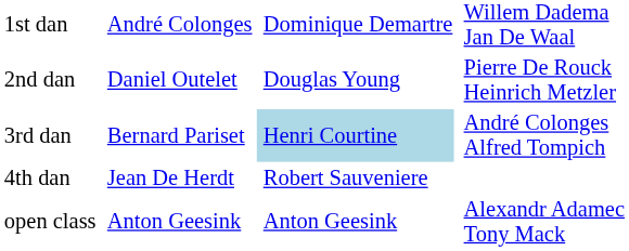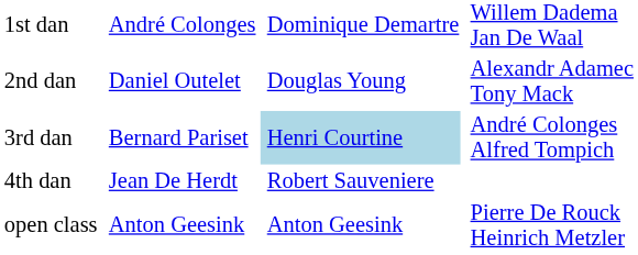 <table>
 <tr>
 <td>1st dan</td>
 <td> <a href='#'>André Colonges</a></td>
 <td> <a href='#'>Dominique Demartre</a></td>
 <td> <a href='#'>Willem Dadema</a><br> <a href='#'>Jan De Waal</a></td>
 </tr>
 <tr>
 <td>2nd dan</td>
 <td> <a href='#'>Daniel Outelet</a></td>
 <td> <a href='#'>Douglas Young</a></td>
-<td> <a href='#'>Pierre De Rouck</a><br> <a href='#'>Heinrich Metzler</a></td>
+<td> <a href='#'>Alexandr Adamec</a><br> <a href='#'>Tony Mack</a></td>
 </tr>
 <tr>
 <td>3rd dan</td>
 <td> <a href='#'>Bernard Pariset</a></td>
 <td style="background: lightblue;"> <a href='#'>Henri Courtine</a></td>
 <td> <a href='#'>André Colonges</a><br> <a href='#'>Alfred Tompich</a></td>
 </tr>
 <tr>
 <td>4th dan</td>
 <td> <a href='#'>Jean De Herdt</a></td>
 <td> <a href='#'>Robert Sauveniere</a></td>
 </tr>
 <tr>
 <td>open class</td>
 <td> <a href='#'>Anton Geesink</a></td>
 <td> <a href='#'>Anton Geesink</a></td>
-<td> <a href='#'>Alexandr Adamec</a><br> <a href='#'>Tony Mack</a></td>
+<td> <a href='#'>Pierre De Rouck</a><br> <a href='#'>Heinrich Metzler</a></td>
 </tr>
 </table>
